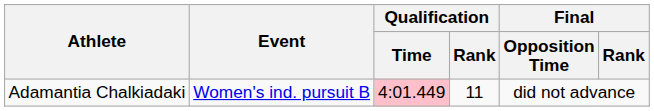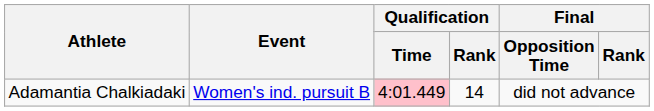 <table class=wikitable>
 <tr>
 <th rowspan="2">Athlete</th>
 <th rowspan="2">Event</th>
 <th colspan="2">Qualification</th>
 <th colspan="2">Final</th>
 </tr>
 <tr>
 <th>Time</th>
 <th>Rank</th>
 <th>Opposition<br>Time</th>
 <th>Rank</th>
 </tr>
 <tr>
 <td>Adamantia Chalkiadaki</td>
 <td><a href='#'>Women's ind. pursuit B</a></td>
 <td align="center" style="background: pink;">4:01.449</td>
-<td align="center">11</td>
+<td align="center">14</td>
 <td align="center" colspan=2>did not advance</td>
 </tr>
 </table>
